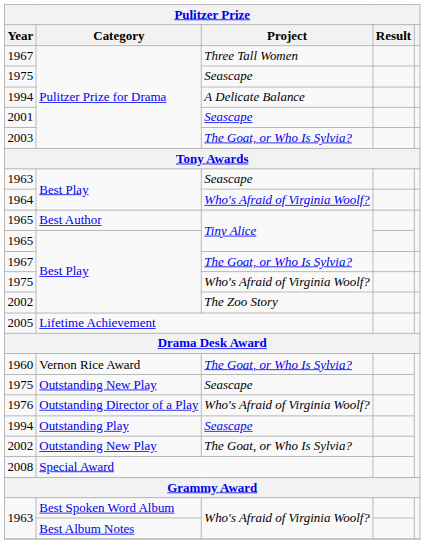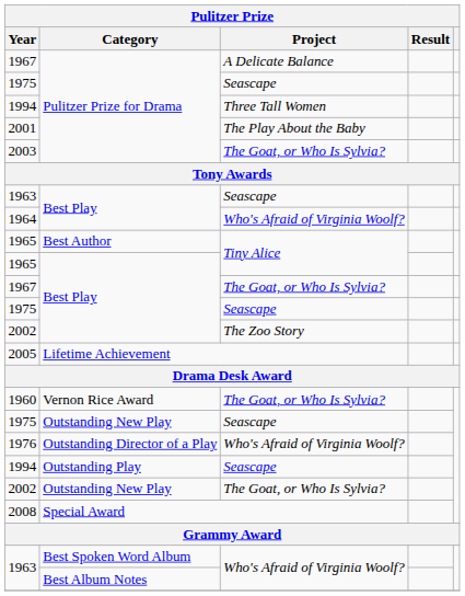 <table class="wikitable">
 <tr>
 <th colspan=5><a href='#'>Pulitzer Prize</a></th>
 </tr>
 <tr>
 <th scope="col">Year</th>
 <th scope="col">Category</th>
 <th scope="col">Project</th>
 <th scope="col">Result</th>
 <th scope="col"></th>
 </tr>
 <tr>
 <td>1967</td>
 <td rowspan=5><a href='#'>Pulitzer Prize for Drama</a></td>
-<td><em>Three Tall Women</em></td>
+<td><em>A Delicate Balance</em></td>
 <td></td>
 <td></td>
 </tr>
 <tr>
 <td>1975</td>
 <td><em>Seascape</em></td>
 <td></td>
 <td></td>
 </tr>
 <tr>
 <td>1994</td>
-<td><em>A Delicate Balance</em></td>
+<td><em>Three Tall Women</em></td>
 <td></td>
 <td></td>
 </tr>
 <tr>
 <td>2001</td>
-<td><em><a href='#'>Seascape</a></em></td>
+<td><em>The Play About the Baby</em></td>
 <td></td>
 <td></td>
 </tr>
 <tr>
 <td>2003</td>
 <td><em><a href='#'>The Goat, or Who Is Sylvia?</a></em></td>
 <td></td>
 <td></td>
 </tr>
 <tr>
 <th colspan=5><a href='#'>Tony Awards</a></th>
 </tr>
 <tr>
 <td>1963</td>
 <td rowspan=2><a href='#'>Best Play</a></td>
 <td><em>Seascape</em></td>
 <td></td>
 <td></td>
 </tr>
 <tr>
 <td>1964</td>
 <td><em><a href='#'>Who's Afraid of Virginia Woolf?</a></em></td>
 <td></td>
 <td></td>
 </tr>
 <tr>
 <td>1965</td>
 <td><a href='#'>Best Author</a></td>
 <td rowspan=2><em><a href='#'>Tiny Alice</a></em></td>
 <td></td>
 <td rowspan=2></td>
 </tr>
 <tr>
 <td>1965</td>
 <td rowspan=4><a href='#'>Best Play</a></td>
 <td></td>
 </tr>
 <tr>
 <td>1967</td>
 <td><em><a href='#'>The Goat, or Who Is Sylvia?</a></em></td>
 <td></td>
 <td></td>
 </tr>
 <tr>
 <td>1975</td>
-<td><em>Who's Afraid of Virginia Woolf?</em></td>
+<td><em><a href='#'>Seascape</a></em></td>
 <td></td>
 <td></td>
 </tr>
 <tr>
 <td>2002</td>
 <td><em>The Zoo Story</em></td>
 <td></td>
 <td></td>
 </tr>
 <tr>
 <td>2005</td>
 <td colspan=2><a href='#'>Lifetime Achievement</a></td>
 <td></td>
 <td></td>
 </tr>
 <tr>
 <th colspan=5><a href='#'>Drama Desk Award</a></th>
 </tr>
 <tr>
 <td>1960</td>
 <td>Vernon Rice Award</td>
 <td><em><a href='#'>The Goat, or Who Is Sylvia?</a></em></td>
 <td></td>
 <td rowspan=6></td>
 </tr>
 <tr>
 <td>1975</td>
 <td><a href='#'>Outstanding New Play</a></td>
 <td><em>Seascape</em></td>
 <td></td>
 </tr>
 <tr>
 <td>1976</td>
 <td><a href='#'>Outstanding Director of a Play</a></td>
 <td><em>Who's Afraid of Virginia Woolf?</em></td>
 <td></td>
 </tr>
 <tr>
 <td>1994</td>
 <td><a href='#'>Outstanding Play</a></td>
 <td><em><a href='#'>Seascape</a></em></td>
 <td></td>
 </tr>
 <tr>
 <td>2002</td>
 <td><a href='#'>Outstanding New Play</a></td>
 <td><em>The Goat, or Who Is Sylvia?</em></td>
 <td></td>
 </tr>
 <tr>
 <td>2008</td>
 <td colspan=2><a href='#'>Special Award</a></td>
 <td></td>
 </tr>
 <tr>
 <th colspan=5><a href='#'>Grammy Award</a></th>
 </tr>
 <tr>
 <td rowspan=2>1963</td>
 <td><a href='#'>Best Spoken Word Album</a></td>
 <td rowspan=2><em> Who's Afraid of Virginia Woolf? </em></td>
 <td></td>
 <td rowspan=2></td>
 </tr>
 <tr>
 <td><a href='#'>Best Album Notes</a></td>
 <td></td>
 </tr>
 <tr>
 </tr>
 </table>
